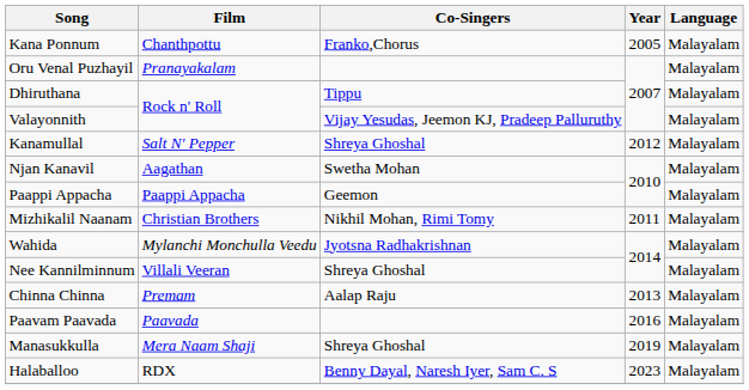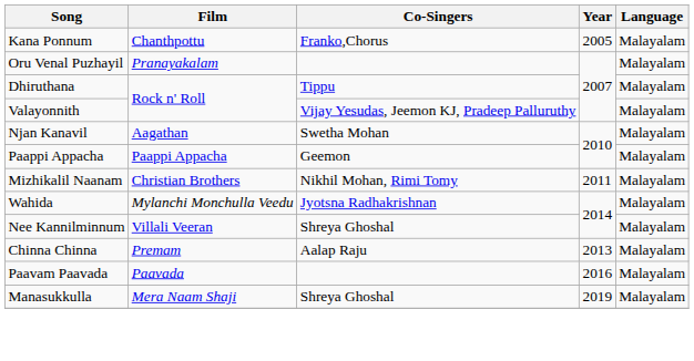 <table class="wikitable sortable">
 <tr>
 <th>Song</th>
 <th>Film</th>
 <th>Co-Singers</th>
 <th>Year</th>
 <th>Language</th>
 </tr>
 <tr>
 <td>Kana Ponnum</td>
 <td><a href='#'>Chanthpottu</a></td>
 <td><a href='#'>Franko</a>,Chorus</td>
 <td>2005</td>
 <td>Malayalam</td>
 </tr>
 <tr>
 <td>Oru Venal Puzhayil</td>
 <td><em><a href='#'>Pranayakalam</a></em></td>
 <td></td>
 <td rowspan="3">2007</td>
 <td>Malayalam</td>
 </tr>
 <tr>
 <td>Dhiruthana</td>
 <td rowspan="2"><a href='#'>Rock n' Roll</a></td>
 <td><a href='#'>Tippu</a></td>
 <td>Malayalam</td>
 </tr>
 <tr>
 <td>Valayonnith</td>
 <td><a href='#'>Vijay Yesudas</a>, Jeemon KJ, <a href='#'>Pradeep Palluruthy</a></td>
-<td>Malayalam</td>
-</tr>
-<tr>
-<td>Kanamullal</td>
-<td><em><a href='#'>Salt N' Pepper</a></em></td>
-<td><a href='#'>Shreya Ghoshal</a></td>
-<td>2012</td>
 <td>Malayalam</td>
 </tr>
 <tr>
 <td>Njan Kanavil</td>
 <td><a href='#'>Aagathan</a></td>
 <td>Swetha Mohan</td>
 <td rowspan="2">2010</td>
 <td>Malayalam</td>
 </tr>
 <tr>
 <td>Paappi Appacha</td>
 <td><a href='#'>Paappi Appacha</a></td>
 <td>Geemon</td>
 <td>Malayalam</td>
 </tr>
 <tr>
 <td>Mizhikalil Naanam</td>
 <td><a href='#'>Christian Brothers</a></td>
 <td>Nikhil Mohan, <a href='#'>Rimi Tomy</a></td>
 <td>2011</td>
 <td>Malayalam</td>
 </tr>
 <tr>
 <td>Wahida</td>
 <td><em>Mylanchi Monchulla Veedu</em></td>
 <td><a href='#'>Jyotsna Radhakrishnan</a></td>
 <td rowspan="2">2014</td>
 <td>Malayalam</td>
 </tr>
 <tr>
 <td>Nee Kannilminnum</td>
 <td><a href='#'>Villali Veeran</a></td>
 <td>Shreya Ghoshal</td>
 <td>Malayalam</td>
 </tr>
 <tr>
 <td>Chinna Chinna</td>
 <td><em><a href='#'>Premam</a></em></td>
 <td>Aalap Raju</td>
 <td>2013</td>
 <td>Malayalam</td>
 </tr>
 <tr>
 <td>Paavam Paavada</td>
 <td><em><a href='#'>Paavada</a></em></td>
 <td></td>
 <td>2016</td>
 <td>Malayalam</td>
 </tr>
 <tr>
 <td>Manasukkulla</td>
 <td><em><a href='#'>Mera Naam Shaji</a></em></td>
 <td>Shreya Ghoshal</td>
 <td>2019</td>
 <td>Malayalam</td>
 </tr>
 <tr>
-<td>Halaballoo</td>
-<td>RDX</td>
-<td><a href='#'>Benny Dayal</a>,  <a href='#'>Naresh Iyer</a>, <a href='#'>Sam C. S</a></td>
-<td>2023</td>
-<td>Malayalam</td>
-</tr>
-<tr>
 </tr>
 </table>
